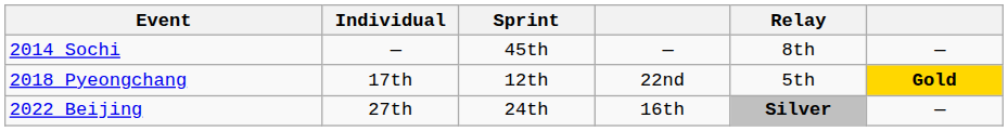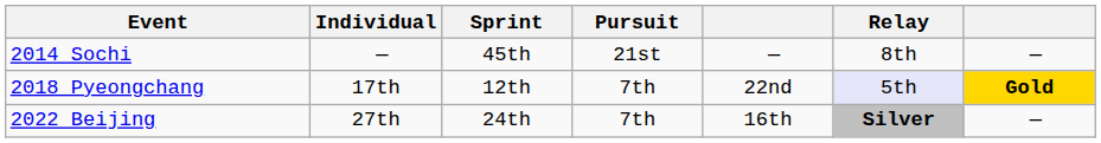 <table class="wikitable" style="text-align: center;">
 <tr>
 <th width="28%">Event</th>
 <th width="12%">Individual</th>
 <th width="12%">Sprint</th>
+<th width="12%">Pursuit</th>
 <th width="12%"></th>
 <th width="12%">Relay</th>
 <th width="12%"></th>
 </tr>
 <tr>
 <td align=left> <a href='#'>2014 Sochi</a></td>
 <td> —</td>
 <td>45th</td>
+<td>21st</td>
 <td> —</td>
 <td>8th</td>
 <td> —</td>
 </tr>
 <tr>
 <td align=left> <a href='#'>2018 Pyeongchang</a></td>
 <td>17th</td>
 <td>12th</td>
+<td>7th</td>
 <td>22nd</td>
-<td>5th</td>
+<td style="background: lavender;">5th</td>
 <td style="background:gold;"><strong>Gold</strong></td>
 </tr>
 <tr>
 <td align=left> <a href='#'>2022 Beijing</a></td>
 <td>27th</td>
 <td>24th</td>
+<td>7th</td>
 <td>16th</td>
 <td style="background:silver;"><strong>Silver</strong></td>
 <td> —</td>
 </tr>
 </table>
